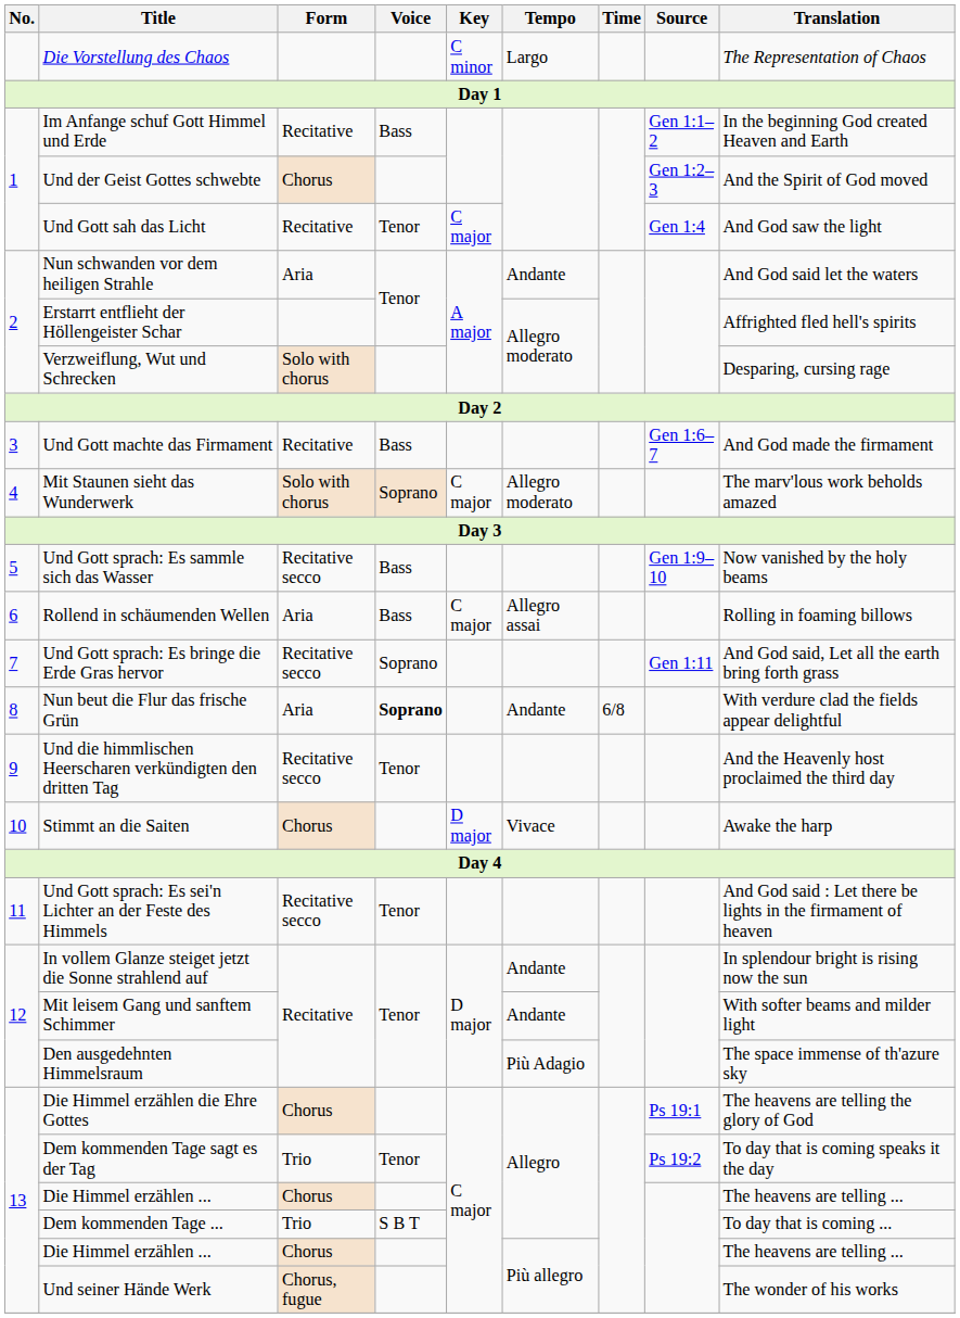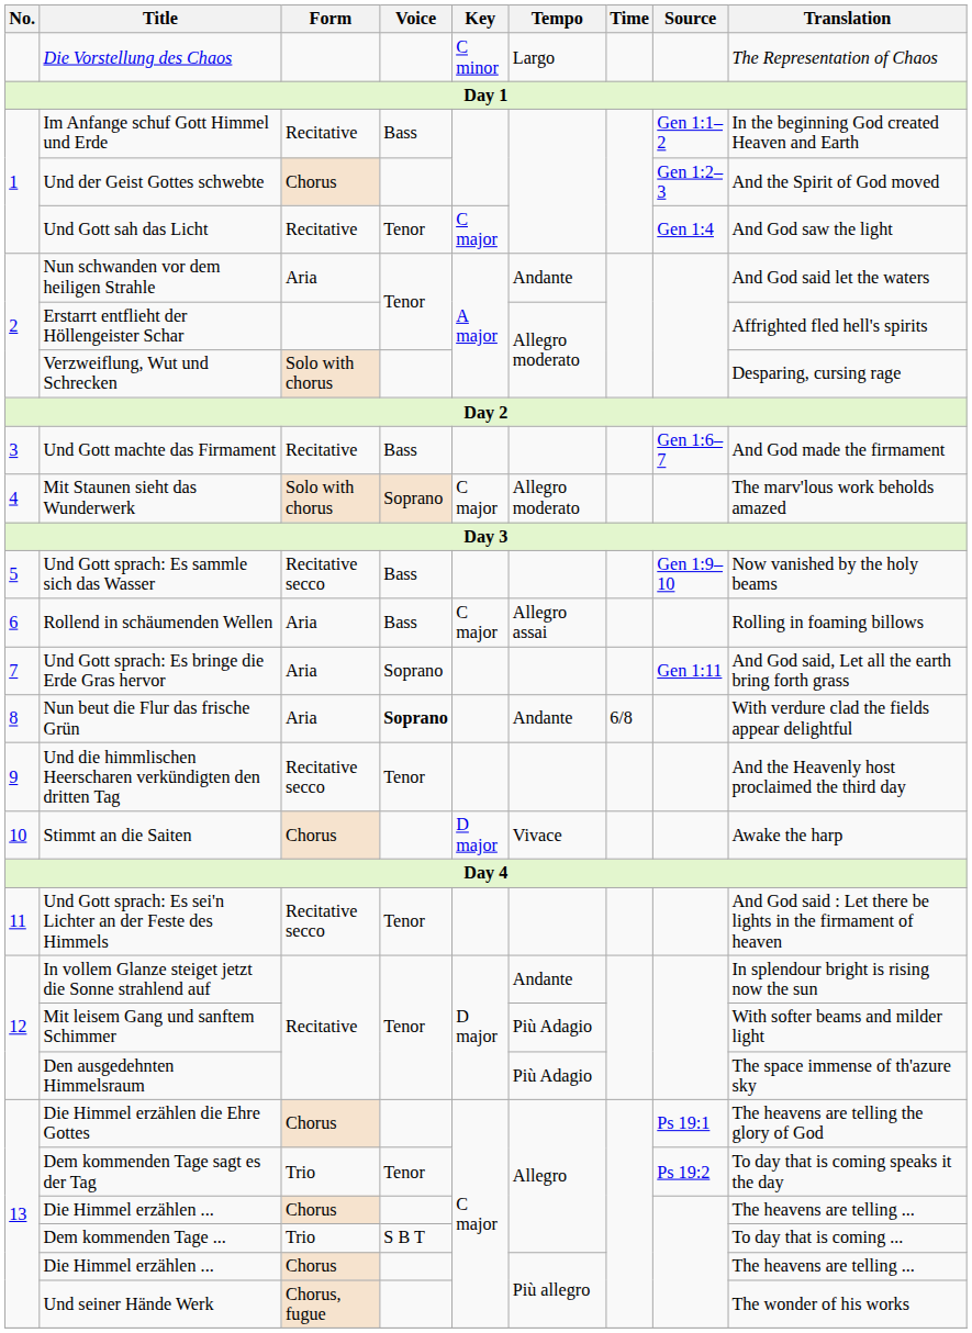 <table class="wikitable">
 <tr>
 <th>No.</th>
 <th>Title</th>
 <th>Form</th>
 <th>Voice</th>
 <th>Key</th>
 <th>Tempo</th>
 <th>Time</th>
 <th>Source</th>
 <th>Translation</th>
 </tr>
 <tr id="intro">
 <td></td>
 <td><em><a href='#'>Die Vorstellung des Chaos</a></em></td>
 <td></td>
 <td></td>
 <td><a href='#'>C minor</a></td>
 <td>Largo</td>
 <td></td>
 <td></td>
 <td><em>The Representation of Chaos</em></td>
 </tr>
 <tr>
 <th colspan="9" style="background: #E3F6CE;">Day 1</th>
 </tr>
 <tr id="n1">
 <td rowspan = 3><a href='#'>1</a></td>
 <td>Im Anfange schuf Gott Himmel und Erde</td>
 <td>Recitative</td>
 <td>Bass</td>
 <td rowspan = 2></td>
 <td rowspan = 3></td>
 <td rowspan = 3></td>
 <td><a href='#'>Gen 1:1–2</a></td>
 <td>In the beginning God created Heaven and Earth</td>
 </tr>
 <tr>
 <td>Und der Geist Gottes schwebte</td>
 <td style="background: #F6E3CE;">Chorus</td>
 <td></td>
 <td><a href='#'>Gen 1:2–3</a></td>
 <td>And the Spirit of God moved</td>
 </tr>
 <tr>
 <td>Und Gott sah das Licht</td>
 <td>Recitative</td>
 <td>Tenor</td>
 <td><a href='#'>C major</a></td>
 <td><a href='#'>Gen 1:4</a></td>
 <td>And God saw the light</td>
 </tr>
 <tr id="n2">
 <td rowspan = 3><a href='#'>2</a></td>
 <td>Nun schwanden vor dem heiligen Strahle</td>
 <td>Aria</td>
 <td rowspan = 2>Tenor</td>
 <td rowspan = 3><a href='#'>A major</a></td>
 <td>Andante</td>
 <td rowspan = 3></td>
 <td rowspan = 3></td>
 <td>And God said let the waters</td>
 </tr>
 <tr>
 <td>Erstarrt entflieht der Höllengeister Schar</td>
 <td></td>
 <td rowspan = 2>Allegro moderato</td>
 <td>Affrighted fled hell's spirits</td>
 </tr>
 <tr>
 <td>Verzweiflung, Wut und Schrecken</td>
 <td style="background: #F6E3CE;">Solo with chorus</td>
 <td></td>
 <td>Desparing, cursing rage</td>
 </tr>
 <tr>
 <th colspan="9" style="background: #E3F6CE;">Day 2</th>
 </tr>
 <tr id="n3">
 <td><a href='#'>3</a></td>
 <td>Und Gott machte das Firmament</td>
 <td>Recitative</td>
 <td>Bass</td>
 <td></td>
 <td></td>
 <td></td>
 <td><a href='#'>Gen 1:6–7</a></td>
 <td>And God made the firmament</td>
 </tr>
 <tr id="n4">
 <td><a href='#'>4</a></td>
 <td>Mit Staunen sieht das Wunderwerk</td>
 <td style="background: #F6E3CE;">Solo with chorus</td>
 <td style="background: #F6E3CE;">Soprano</td>
 <td>C major</td>
 <td>Allegro moderato</td>
 <td></td>
 <td></td>
 <td>The marv'lous work beholds amazed</td>
 </tr>
 <tr>
 <th colspan="9" style="background: #E3F6CE;">Day 3</th>
 </tr>
 <tr id="n5">
 <td><a href='#'>5</a></td>
 <td>Und Gott sprach: Es sammle sich das Wasser</td>
 <td>Recitative secco</td>
 <td>Bass</td>
 <td></td>
 <td></td>
 <td></td>
 <td><a href='#'>Gen 1:9–10</a></td>
 <td>Now vanished by the holy beams</td>
 </tr>
 <tr id="n6">
 <td><a href='#'>6</a></td>
 <td>Rollend in schäumenden Wellen</td>
 <td>Aria</td>
 <td>Bass</td>
 <td>C major</td>
 <td>Allegro assai</td>
 <td></td>
 <td></td>
 <td>Rolling in foaming billows</td>
 </tr>
 <tr id="n7">
 <td><a href='#'>7</a></td>
 <td>Und Gott sprach: Es bringe die Erde Gras hervor</td>
-<td>Recitative secco</td>
+<td>Aria</td>
 <td>Soprano</td>
 <td></td>
 <td></td>
 <td></td>
 <td><a href='#'>Gen 1:11</a></td>
 <td>And God said, Let all the earth bring forth grass</td>
 </tr>
 <tr id="n8">
 <td><a href='#'>8</a></td>
 <td>Nun beut die Flur das frische Grün</td>
 <td>Aria</td>
 <td><strong>Soprano</strong></td>
 <td></td>
 <td>Andante</td>
 <td>6/8</td>
 <td></td>
 <td>With verdure clad the fields appear delightful</td>
 </tr>
 <tr id="n9">
 <td><a href='#'>9</a></td>
 <td>Und die himmlischen Heerscharen verkündigten den dritten Tag</td>
 <td>Recitative secco</td>
 <td>Tenor</td>
 <td></td>
 <td></td>
 <td></td>
 <td></td>
 <td>And the Heavenly host proclaimed the third day</td>
 </tr>
 <tr id="n10">
 <td><a href='#'>10</a></td>
 <td>Stimmt an die Saiten</td>
 <td style="background: #F6E3CE;">Chorus</td>
 <td></td>
 <td><a href='#'>D major</a></td>
 <td>Vivace</td>
 <td></td>
 <td></td>
 <td>Awake the harp</td>
 </tr>
 <tr>
 <th colspan="9" style="background: #E3F6CE;">Day 4</th>
 </tr>
 <tr id="n11">
 <td><a href='#'>11</a></td>
 <td>Und Gott sprach: Es sei'n Lichter an der Feste des Himmels</td>
 <td>Recitative secco</td>
 <td>Tenor</td>
 <td></td>
 <td></td>
 <td></td>
 <td></td>
 <td>And God said : Let there be lights in the firmament of heaven</td>
 </tr>
 <tr id="n12">
 <td rowspan = 3><a href='#'>12</a></td>
 <td>In vollem Glanze steiget jetzt die Sonne strahlend auf</td>
 <td rowspan = 3>Recitative</td>
 <td rowspan = 3>Tenor</td>
 <td rowspan = 3>D major</td>
 <td>Andante</td>
 <td rowspan = 3></td>
 <td rowspan = 3></td>
 <td>In splendour bright is rising now the sun</td>
 </tr>
 <tr>
 <td>Mit leisem Gang und sanftem Schimmer</td>
-<td>Andante</td>
+<td>Più Adagio</td>
 <td>With softer beams and milder light</td>
 </tr>
 <tr>
 <td>Den ausgedehnten Himmelsraum</td>
 <td>Più Adagio</td>
 <td>The space immense of th'azure sky</td>
 </tr>
 <tr id="n13">
 <td rowspan = 6><a href='#'>13</a></td>
 <td>Die Himmel erzählen die Ehre Gottes</td>
 <td style="background: #F6E3CE;">Chorus</td>
 <td></td>
 <td rowspan = 6>C major</td>
 <td rowspan = 4>Allegro</td>
 <td rowspan = 6></td>
 <td><a href='#'>Ps 19:1</a></td>
 <td>The heavens are telling the glory of God</td>
 </tr>
 <tr>
 <td>Dem kommenden Tage sagt es der Tag</td>
 <td>Trio</td>
 <td>Tenor</td>
 <td><a href='#'>Ps 19:2</a></td>
 <td>To day that is coming speaks it the day</td>
 </tr>
 <tr>
 <td>Die Himmel erzählen ...</td>
 <td style="background: #F6E3CE;">Chorus</td>
 <td></td>
 <td rowspan = 4></td>
 <td>The heavens are telling ...</td>
 </tr>
 <tr>
 <td>Dem kommenden Tage ...</td>
 <td>Trio</td>
 <td>S B T</td>
 <td>To day that is coming ...</td>
 </tr>
 <tr>
 <td>Die Himmel erzählen ...</td>
 <td style="background: #F6E3CE;">Chorus</td>
 <td></td>
 <td rowspan = 2>Più allegro</td>
 <td>The heavens are telling ...</td>
 </tr>
 <tr>
 <td>Und seiner Hände Werk</td>
 <td style="background: #F6E3CE;">Chorus, fugue</td>
 <td></td>
 <td>The wonder of his works</td>
 </tr>
 <tr>
 </tr>
 </table>
